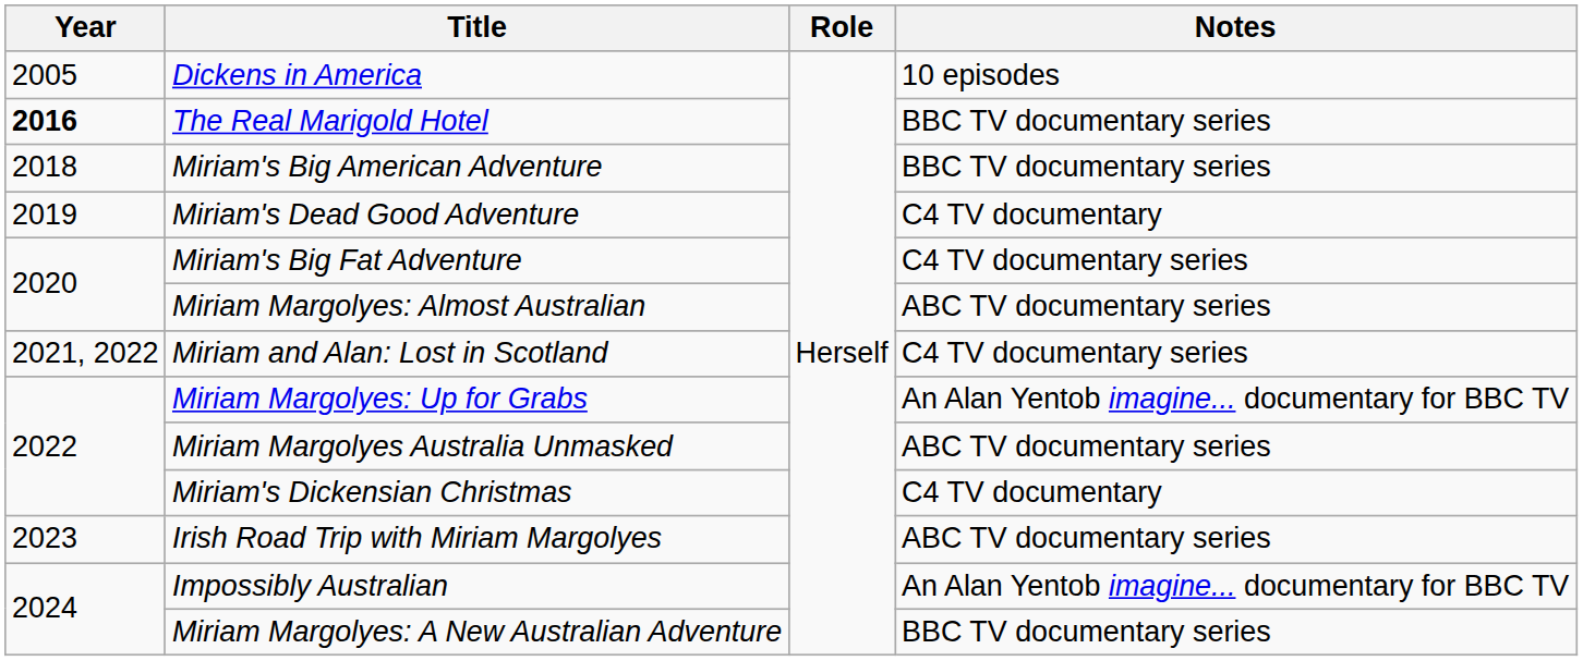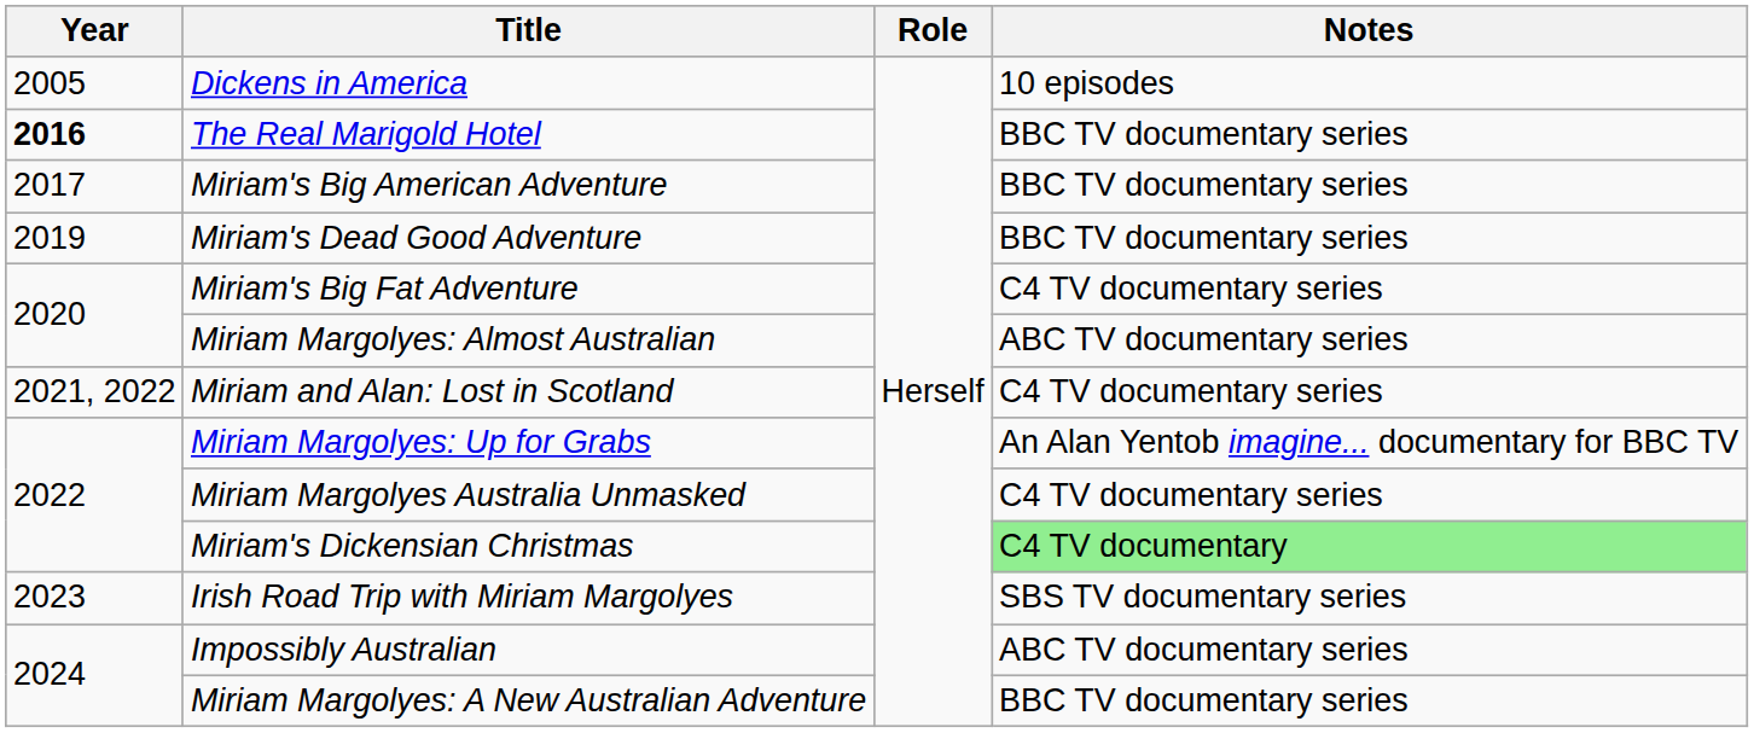 <table class="wikitable sortable">
 <tr>
 <th>Year</th>
 <th>Title</th>
 <th>Role</th>
 <th class="unsortable">Notes</th>
 </tr>
 <tr>
 <td>2005</td>
 <td><em><a href='#'>Dickens in America</a></em></td>
 <td rowspan=13>Herself</td>
 <td>10 episodes</td>
 </tr>
 <tr>
 <td><strong>2016</strong></td>
 <td><em><a href='#'>The Real Marigold Hotel</a></em></td>
 <td>BBC TV documentary series</td>
 </tr>
 <tr>
-<td>2018</td>
+<td>2017</td>
 <td><em>Miriam's Big American Adventure</em></td>
 <td>BBC TV documentary series</td>
 </tr>
 <tr>
 <td>2019</td>
 <td><em>Miriam's Dead Good Adventure</em></td>
-<td>C4 TV documentary</td>
+<td>BBC TV documentary series</td>
 </tr>
 <tr>
 <td rowspan=2>2020</td>
 <td><em>Miriam's Big Fat Adventure</em></td>
 <td>C4 TV documentary series</td>
 </tr>
 <tr>
 <td><em>Miriam Margolyes: Almost Australian</em></td>
 <td>ABC TV documentary series</td>
 </tr>
 <tr>
 <td>2021, 2022</td>
 <td><em>Miriam and Alan: Lost in Scotland</em></td>
 <td>C4 TV documentary series</td>
 </tr>
 <tr>
 <td rowspan=3>2022</td>
 <td><em><a href='#'>Miriam Margolyes: Up for Grabs</a></em></td>
 <td>An Alan Yentob <em><a href='#'>imagine...</a></em> documentary for BBC TV</td>
 </tr>
 <tr>
 <td><em>Miriam Margolyes Australia Unmasked</em></td>
-<td>ABC TV documentary series</td>
+<td>C4 TV documentary series</td>
 </tr>
 <tr>
 <td><em>Miriam's Dickensian Christmas</em></td>
-<td>C4 TV documentary</td>
+<td style="background: lightgreen;">C4 TV documentary</td>
 </tr>
 <tr>
 <td>2023</td>
 <td><em>Irish Road Trip with Miriam Margolyes</em></td>
-<td>ABC TV documentary series</td>
+<td>SBS TV documentary series</td>
 </tr>
 <tr>
 <td rowspan=2>2024</td>
 <td><em>Impossibly Australian</em></td>
-<td>An Alan Yentob <em><a href='#'>imagine...</a></em> documentary for BBC TV</td>
+<td>ABC TV documentary series</td>
 </tr>
 <tr>
 <td><em>Miriam Margolyes: A New Australian Adventure</em></td>
 <td>BBC TV documentary series</td>
 </tr>
 </table>
